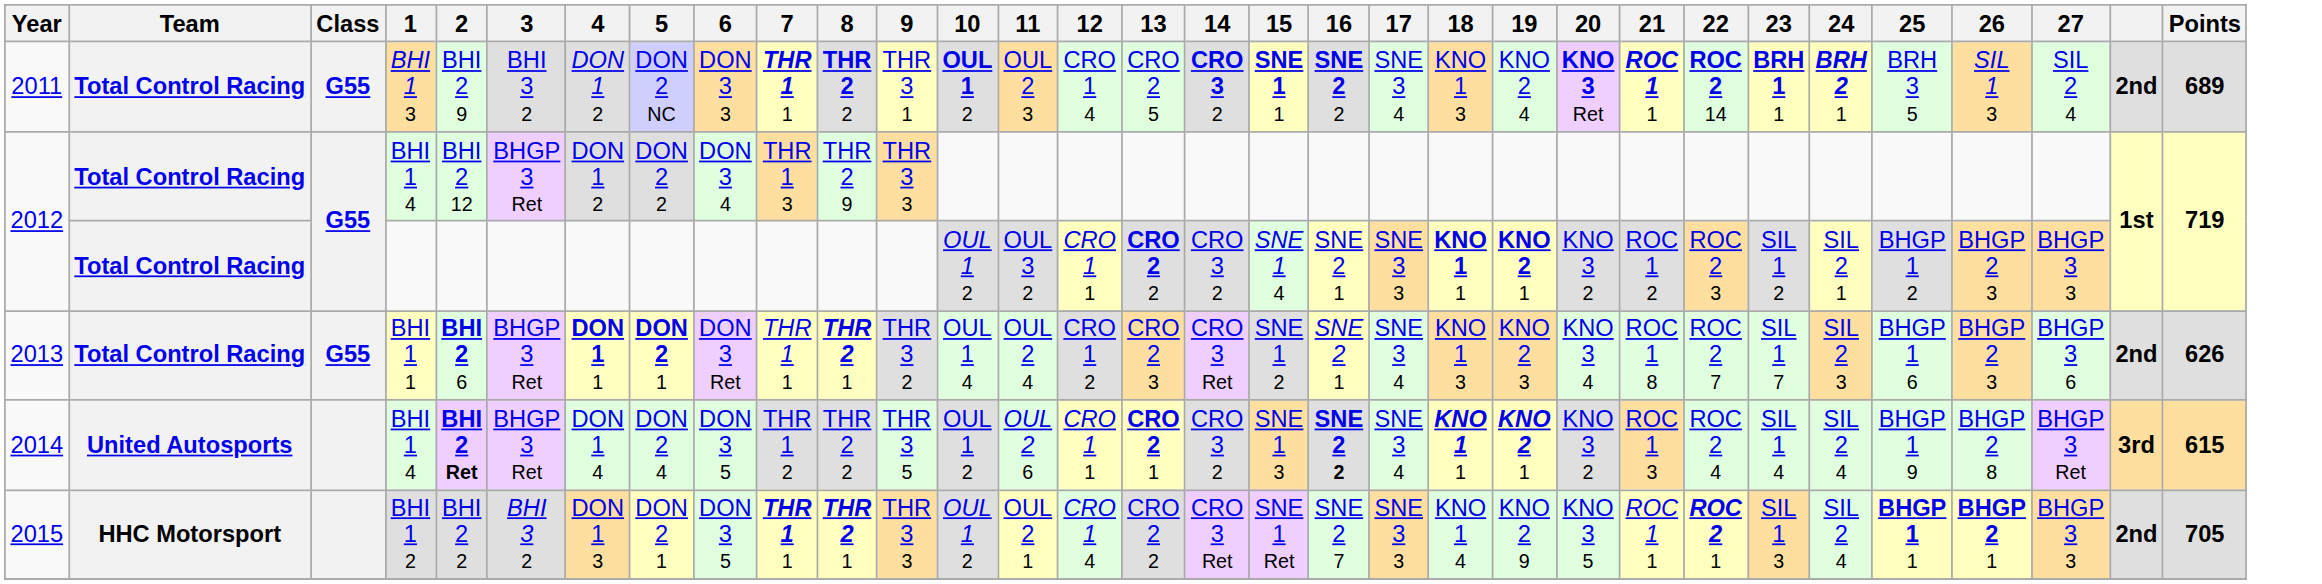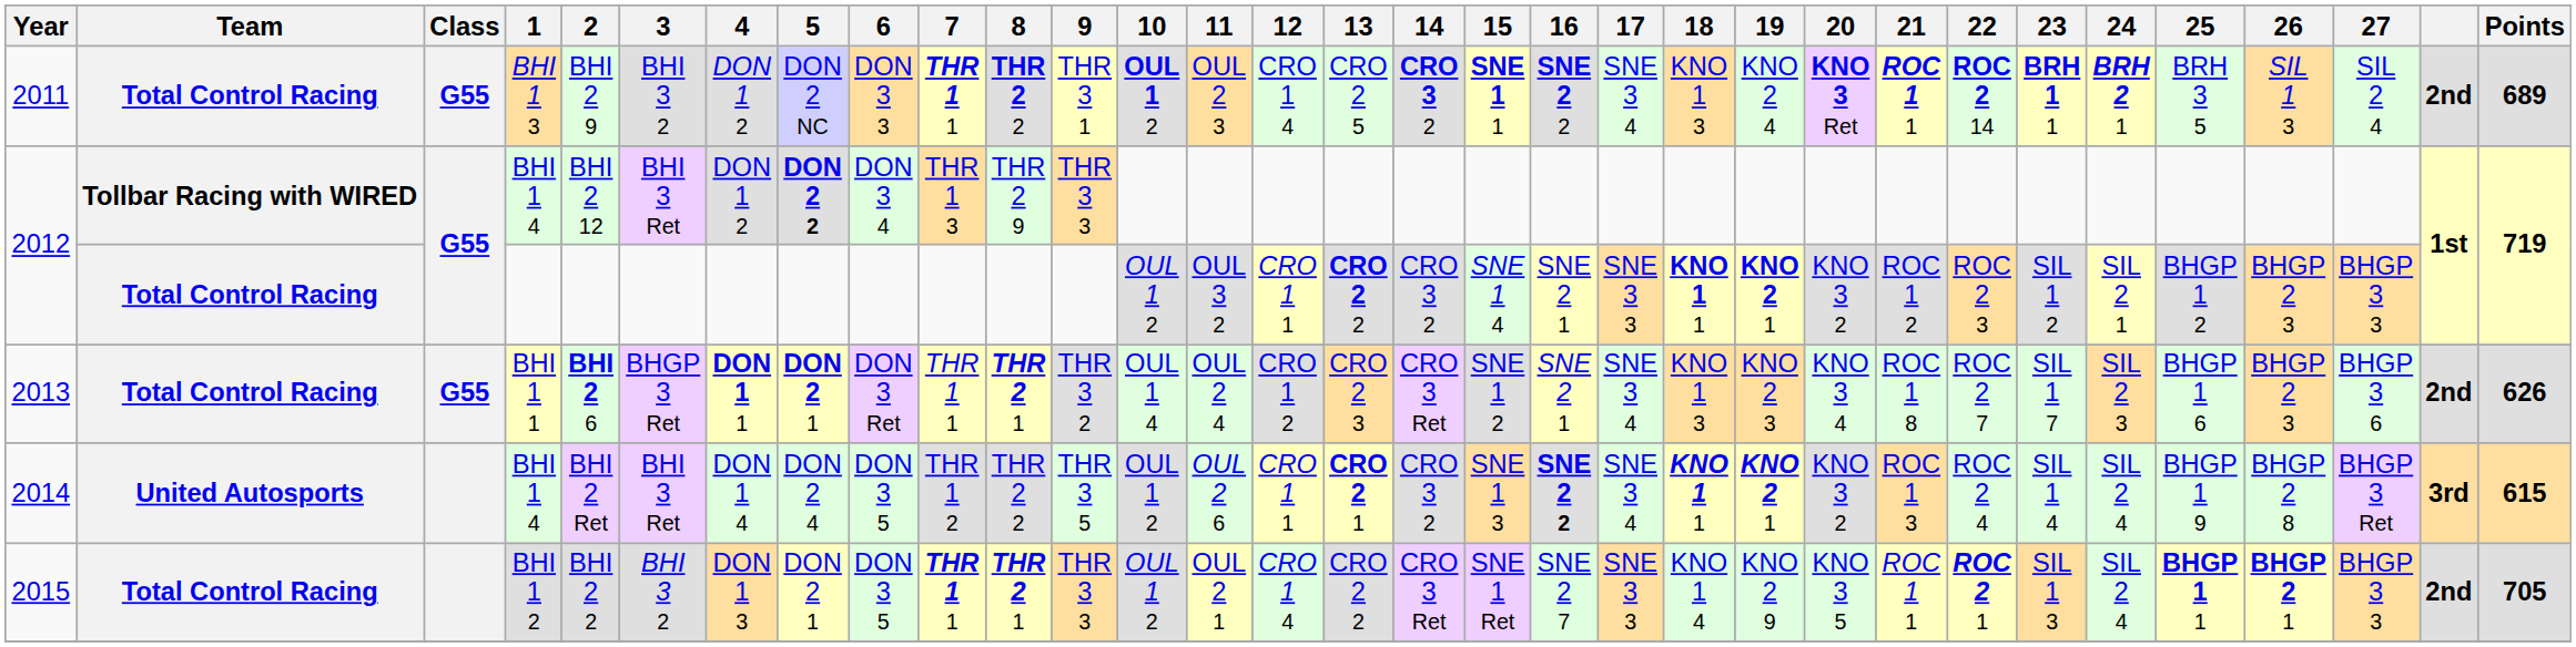 <table class="wikitable" style="text-align:center; font-size:85%">
 <tr>
 <th>Year</th>
 <th>Team</th>
 <th>Class</th>
 <th>1</th>
 <th>2</th>
 <th>3</th>
 <th>4</th>
 <th>5</th>
 <th>6</th>
 <th>7</th>
 <th>8</th>
 <th>9</th>
 <th>10</th>
 <th>11</th>
 <th>12</th>
 <th>13</th>
 <th>14</th>
 <th>15</th>
 <th>16</th>
 <th>17</th>
 <th>18</th>
 <th>19</th>
 <th>20</th>
 <th>21</th>
 <th>22</th>
 <th>23</th>
 <th>24</th>
 <th>25</th>
 <th>26</th>
 <th>27</th>
 <th></th>
 <th>Points</th>
 </tr>
 <tr>
 <td><a href='#'>2011</a></td>
 <th nowrap><a href='#'>Total Control Racing</a></th>
 <th><a href='#'>G55</a></th>
 <td style="background:#FFDF9F;"><em><a href='#'>BHI<br>1</a></em><br><small>3</small></td>
 <td style="background:#DFFFDF;"><a href='#'>BHI<br>2</a><br><small>9</small></td>
 <td style="background:#DFDFDF;"><a href='#'>BHI<br>3</a><br><small>2</small></td>
 <td style="background:#DFDFDF;"><em><a href='#'>DON<br>1</a></em><br><small>2</small></td>
 <td style="background:#CFCFFF;"><a href='#'>DON<br>2</a><br><small>NC</small></td>
 <td style="background:#FFDF9F;"><a href='#'>DON<br>3</a><br><small>3</small></td>
 <td style="background:#FFFFBF;"><strong><em><a href='#'>THR<br>1</a></em></strong><br><small>1</small></td>
 <td style="background:#DFDFDF;"><strong><a href='#'>THR<br>2</a></strong><br><small>2</small></td>
 <td style="background:#FFFFBF;"><a href='#'>THR<br>3</a><br><small>1</small></td>
 <td style="background:#DFDFDF;"><strong><a href='#'>OUL<br>1</a></strong><br><small>2</small></td>
 <td style="background:#FFDF9F;"><a href='#'>OUL<br>2</a><br><small>3</small></td>
 <td style="background:#DFFFDF;"><a href='#'>CRO<br>1</a><br><small>4</small></td>
 <td style="background:#DFFFDF;"><a href='#'>CRO<br>2</a><br><small>5</small></td>
 <td style="background:#DFDFDF;"><strong><a href='#'>CRO<br>3</a></strong><br><small>2</small></td>
 <td style="background:#FFFFBF;"><strong><a href='#'>SNE<br>1</a></strong><br><small>1</small></td>
 <td style="background:#DFDFDF;"><strong><a href='#'>SNE<br>2</a></strong><br><small>2</small></td>
 <td style="background:#DFFFDF;"><a href='#'>SNE<br>3</a><br><small>4</small></td>
 <td style="background:#FFDF9F;"><a href='#'>KNO<br>1</a><br><small>3</small></td>
 <td style="background:#DFFFDF;"><a href='#'>KNO<br>2</a><br><small>4</small></td>
 <td style="background:#EFCFFF;"><strong><a href='#'>KNO<br>3</a></strong><br><small>Ret</small></td>
 <td style="background:#FFFFBF;"><strong><em><a href='#'>ROC<br>1</a></em></strong><br><small>1</small></td>
 <td style="background:#DFFFDF;"><strong><a href='#'>ROC<br>2</a></strong><br><small>14</small></td>
 <td style="background:#FFFFBF;"><strong><a href='#'>BRH<br>1</a></strong><br><small>1</small></td>
 <td style="background:#FFFFBF;"><strong><em><a href='#'>BRH<br>2</a></em></strong><br><small>1</small></td>
 <td style="background:#DFFFDF;"><a href='#'>BRH<br>3</a><br><small>5</small></td>
 <td style="background:#FFDF9F;"><em><a href='#'>SIL<br>1</a></em><br><small>3</small></td>
 <td style="background:#DFFFDF;"><a href='#'>SIL<br>2</a><br><small>4</small></td>
 <th style="background:#DFDFDF;">2nd</th>
 <th style="background:#DFDFDF;">689</th>
 </tr>
 <tr>
 <td rowspan=2><a href='#'>2012</a></td>
-<th nowrap><a href='#'>Total Control Racing</a></th>
+<th nowrap>Tollbar Racing with WIRED</th>
 <th rowspan=2><a href='#'>G55</a></th>
 <td style="background:#DFFFDF;"><a href='#'>BHI<br>1</a><br><small>4</small></td>
 <td style="background:#DFFFDF;"><a href='#'>BHI<br>2</a><br><small>12</small></td>
-<td style="background:#EFCFFF;"><a href='#'>BHGP<br>3</a><br><small>Ret</small></td>
+<td style="background:#EFCFFF;"><a href='#'>BHI<br>3</a><br><small>Ret</small></td>
 <td style="background:#DFDFDF;"><a href='#'>DON<br>1</a><br><small>2</small></td>
-<td style="background:#DFDFDF;"><a href='#'>DON<br>2</a><br><small>2</small></td>
+<td style="background:#DFDFDF;"><strong><a href='#'>DON<br>2</a><br><small>2</small></strong></td>
 <td style="background:#DFFFDF;"><a href='#'>DON<br>3</a><br><small>4</small></td>
 <td style="background:#FFDF9F;"><a href='#'>THR<br>1</a><br><small>3</small></td>
 <td style="background:#DFFFDF;"><a href='#'>THR<br>2</a><br><small>9</small></td>
 <td style="background:#FFDF9F;"><a href='#'>THR<br>3</a><br><small>3</small></td>
 <td></td>
 <td></td>
 <td></td>
 <td></td>
 <td></td>
 <td></td>
 <td></td>
 <td></td>
 <td></td>
 <td></td>
 <td></td>
 <td></td>
 <td></td>
 <td></td>
 <td></td>
 <td></td>
 <td></td>
 <td></td>
 <th rowspan=2 style="background:#FFFFBF;">1st</th>
 <th rowspan=2 style="background:#FFFFBF;">719</th>
 </tr>
 <tr>
 <th nowrap><a href='#'>Total Control Racing</a></th>
 <td></td>
 <td></td>
 <td></td>
 <td></td>
 <td></td>
 <td></td>
 <td></td>
 <td></td>
 <td></td>
 <td style="background:#DFDFDF;"><em><a href='#'>OUL<br>1</a></em><br><small>2</small></td>
 <td style="background:#DFDFDF;"><a href='#'>OUL<br>3</a><br><small>2</small></td>
 <td style="background:#FFFFBF;"><em><a href='#'>CRO<br>1</a></em><br><small>1</small></td>
 <td style="background:#DFDFDF;"><strong><a href='#'>CRO<br>2</a></strong><br><small>2</small></td>
 <td style="background:#DFDFDF;"><a href='#'>CRO<br>3</a><br><small>2</small></td>
 <td style="background:#DFFFDF;"><em><a href='#'>SNE<br>1</a></em><br><small>4</small></td>
 <td style="background:#FFFFBF;"><a href='#'>SNE<br>2</a><br><small>1</small></td>
 <td style="background:#FFDF9F;"><a href='#'>SNE<br>3</a><br><small>3</small></td>
 <td style="background:#FFFFBF;"><strong><a href='#'>KNO<br>1</a></strong><br><small>1</small></td>
 <td style="background:#FFFFBF;"><strong><a href='#'>KNO<br>2</a></strong><br><small>1</small></td>
 <td style="background:#DFDFDF;"><a href='#'>KNO<br>3</a><br><small>2</small></td>
 <td style="background:#DFDFDF;"><a href='#'>ROC<br>1</a><br><small>2</small></td>
 <td style="background:#FFDF9F;"><a href='#'>ROC<br>2</a><br><small>3</small></td>
 <td style="background:#DFDFDF;"><a href='#'>SIL<br>1</a><br><small>2</small></td>
 <td style="background:#FFFFBF;"><a href='#'>SIL<br>2</a><br><small>1</small></td>
 <td style="background:#DFDFDF;"><a href='#'>BHGP<br>1</a><br><small>2</small></td>
 <td style="background:#FFDF9F;"><a href='#'>BHGP<br>2</a><br><small>3</small></td>
 <td style="background:#FFDF9F;"><a href='#'>BHGP<br>3</a><br><small>3</small></td>
 </tr>
 <tr>
 <td><a href='#'>2013</a></td>
 <th nowrap><a href='#'>Total Control Racing</a></th>
 <th><a href='#'>G55</a></th>
 <td style="background:#FFFFBF;"><a href='#'>BHI<br>1</a><br><small>1</small></td>
 <td style="background:#DFFFDF;"><strong><a href='#'>BHI<br>2</a></strong><br><small>6</small></td>
 <td style="background:#EFCFFF;"><a href='#'>BHGP<br>3</a><br><small>Ret</small></td>
 <td style="background:#FFFFBF;"><strong><a href='#'>DON<br>1</a></strong><br><small>1</small></td>
 <td style="background:#FFFFBF;"><strong><a href='#'>DON<br>2</a></strong><br><small>1</small></td>
 <td style="background:#EFCFFF;"><a href='#'>DON<br>3</a><br><small>Ret</small></td>
 <td style="background:#FFFFBF;"><em><a href='#'>THR<br>1</a></em><br><small>1</small></td>
 <td style="background:#FFFFBF;"><strong><em><a href='#'>THR<br>2</a></em></strong><br><small>1</small></td>
 <td style="background:#DFDFDF;"><a href='#'>THR<br>3</a><br><small>2</small></td>
 <td style="background:#DFFFDF;"><a href='#'>OUL<br>1</a><br><small>4</small></td>
 <td style="background:#DFFFDF;"><a href='#'>OUL<br>2</a><br><small>4</small></td>
 <td style="background:#DFDFDF;"><a href='#'>CRO<br>1</a><br><small>2</small></td>
 <td style="background:#FFDF9F;"><a href='#'>CRO<br>2</a><br><small>3</small></td>
 <td style="background:#EFCFFF;"><a href='#'>CRO<br>3</a><br><small>Ret</small></td>
 <td style="background:#DFDFDF;"><a href='#'>SNE<br>1</a><br><small>2</small></td>
 <td style="background:#FFFFBF;"><em><a href='#'>SNE<br>2</a></em><br><small>1</small></td>
 <td style="background:#DFFFDF;"><a href='#'>SNE<br>3</a><br><small>4</small></td>
 <td style="background:#FFDF9F;"><a href='#'>KNO<br>1</a><br><small>3</small></td>
 <td style="background:#FFDF9F;"><a href='#'>KNO<br>2</a><br><small>3</small></td>
 <td style="background:#DFFFDF;"><a href='#'>KNO<br>3</a><br><small>4</small></td>
 <td style="background:#DFFFDF;"><a href='#'>ROC<br>1</a><br><small>8</small></td>
 <td style="background:#DFFFDF;"><a href='#'>ROC<br>2</a><br><small>7</small></td>
 <td style="background:#DFFFDF;"><a href='#'>SIL<br>1</a><br><small>7</small></td>
 <td style="background:#FFDF9F;"><a href='#'>SIL<br>2</a><br><small>3</small></td>
 <td style="background:#DFFFDF;"><a href='#'>BHGP<br>1</a><br><small>6</small></td>
 <td style="background:#FFDF9F;"><a href='#'>BHGP<br>2</a><br><small>3</small></td>
 <td style="background:#DFFFDF;"><a href='#'>BHGP<br>3</a><br><small>6</small></td>
 <th style="background:#DFDFDF;">2nd</th>
 <th style="background:#DFDFDF;">626</th>
 </tr>
 <tr>
 <td><a href='#'>2014</a></td>
 <th nowrap><a href='#'>United Autosports</a></th>
 <th></th>
 <td style="background:#DFFFDF;"><a href='#'>BHI<br>1</a><br><small>4</small></td>
-<td style="background:#EFCFFF;"><strong><a href='#'>BHI<br>2</a><br><small>Ret</small></strong></td>
-<td style="background:#EFCFFF;"><a href='#'>BHGP<br>3</a><br><small>Ret</small></td>
+<td style="background:#EFCFFF;"><a href='#'>BHI<br>2</a><br><small>Ret</small></td>
+<td style="background:#EFCFFF;"><a href='#'>BHI<br>3</a><br><small>Ret</small></td>
 <td style="background:#DFFFDF;"><a href='#'>DON<br>1</a><br><small>4</small></td>
 <td style="background:#DFFFDF;"><a href='#'>DON<br>2</a><br><small>4</small></td>
 <td style="background:#DFFFDF;"><a href='#'>DON<br>3</a><br><small>5</small></td>
 <td style="background:#DFDFDF;"><a href='#'>THR<br>1</a><br><small>2</small></td>
 <td style="background:#DFDFDF;"><a href='#'>THR<br>2</a><br><small>2</small></td>
 <td style="background:#DFFFDF;"><a href='#'>THR<br>3</a><br><small>5</small></td>
 <td style="background:#DFDFDF;"><a href='#'>OUL<br>1</a><br><small>2</small></td>
 <td style="background:#DFFFDF;"><em><a href='#'>OUL<br>2</a></em><br><small>6</small></td>
 <td style="background:#FFFFBF;"><em><a href='#'>CRO<br>1</a></em><br><small>1</small></td>
 <td style="background:#FFFFBF;"><strong><a href='#'>CRO<br>2</a></strong><br><small>1</small></td>
 <td style="background:#DFDFDF;"><a href='#'>CRO<br>3</a><br><small>2</small></td>
 <td style="background:#FFDF9F;"><a href='#'>SNE<br>1</a><br><small>3</small></td>
 <td style="background:#DFDFDF;"><strong><a href='#'>SNE<br>2</a><br><small>2</small></strong></td>
 <td style="background:#DFFFDF;"><a href='#'>SNE<br>3</a><br><small>4</small></td>
 <td style="background:#FFFFBF;"><strong><em><a href='#'>KNO<br>1</a></em></strong><br><small>1</small></td>
 <td style="background:#FFFFBF;"><strong><em><a href='#'>KNO<br>2</a></em></strong><br><small>1</small></td>
 <td style="background:#DFDFDF;"><a href='#'>KNO<br>3</a><br><small>2</small></td>
 <td style="background:#FFDF9F;"><a href='#'>ROC<br>1</a><br><small>3</small></td>
 <td style="background:#DFFFDF;"><a href='#'>ROC<br>2</a><br><small>4</small></td>
 <td style="background:#DFFFDF;"><a href='#'>SIL<br>1</a><br><small>4</small></td>
 <td style="background:#DFFFDF;"><a href='#'>SIL<br>2</a><br><small>4</small></td>
 <td style="background:#DFFFDF;"><a href='#'>BHGP<br>1</a><br><small>9</small></td>
 <td style="background:#DFFFDF;"><a href='#'>BHGP<br>2</a><br><small>8</small></td>
 <td style="background:#EFCFFF;"><a href='#'>BHGP<br>3</a><br><small>Ret</small></td>
 <th style="background:#FFDF9F;">3rd</th>
 <th style="background:#FFDF9F;">615</th>
 </tr>
 <tr>
 <td><a href='#'>2015</a></td>
-<th nowrap>HHC Motorsport</th>
+<th nowrap><a href='#'>Total Control Racing</a></th>
 <th></th>
 <td style="background:#DFDFDF;"><a href='#'>BHI<br>1</a><br><small>2</small></td>
 <td style="background:#DFDFDF;"><a href='#'>BHI<br>2</a><br><small>2</small></td>
 <td style="background:#DFDFDF;"><em><a href='#'>BHI<br>3</a></em><br><small>2</small></td>
 <td style="background:#FFDF9F;"><a href='#'>DON<br>1</a><br><small>3</small></td>
 <td style="background:#FFFFBF;"><a href='#'>DON<br>2</a><br><small>1</small></td>
 <td style="background:#DFFFDF;"><a href='#'>DON<br>3</a><br><small>5</small></td>
 <td style="background:#FFFFBF;"><strong><em><a href='#'>THR<br>1</a></em></strong><br><small>1</small></td>
 <td style="background:#FFFFBF;"><strong><em><a href='#'>THR<br>2</a></em></strong><br><small>1</small></td>
 <td style="background:#FFDF9F;"><a href='#'>THR<br>3</a><br><small>3</small></td>
 <td style="background:#DFDFDF;"><em><a href='#'>OUL<br>1</a></em><br><small>2</small></td>
 <td style="background:#FFFFBF;"><a href='#'>OUL<br>2</a><br><small>1</small></td>
 <td style="background:#DFFFDF;"><em><a href='#'>CRO<br>1</a></em><br><small>4</small></td>
 <td style="background:#DFDFDF;"><a href='#'>CRO<br>2</a><br><small>2</small></td>
 <td style="background:#EFCFFF;"><a href='#'>CRO<br>3</a><br><small>Ret</small></td>
 <td style="background:#EFCFFF;"><a href='#'>SNE<br>1</a><br><small>Ret</small></td>
 <td style="background:#DFFFDF;"><a href='#'>SNE<br>2</a><br><small>7</small></td>
 <td style="background:#FFDF9F;"><a href='#'>SNE<br>3</a><br><small>3</small></td>
 <td style="background:#DFFFDF;"><a href='#'>KNO<br>1</a><br><small>4</small></td>
 <td style="background:#DFFFDF;"><a href='#'>KNO<br>2</a><br><small>9</small></td>
 <td style="background:#DFFFDF;"><a href='#'>KNO<br>3</a><br><small>5</small></td>
 <td style="background:#FFFFBF;"><em><a href='#'>ROC<br>1</a></em><br><small>1</small></td>
 <td style="background:#FFFFBF;"><strong><em><a href='#'>ROC<br>2</a></em></strong><br><small>1</small></td>
 <td style="background:#FFDF9F;"><a href='#'>SIL<br>1</a><br><small>3</small></td>
 <td style="background:#DFFFDF;"><a href='#'>SIL<br>2</a><br><small>4</small></td>
 <td style="background:#FFFFBF;"><strong><a href='#'>BHGP<br>1</a></strong><br><small>1</small></td>
 <td style="background:#FFFFBF;"><strong><a href='#'>BHGP<br>2</a></strong><br><small>1</small></td>
 <td style="background:#FFDF9F;"><a href='#'>BHGP<br>3</a><br><small>3</small></td>
 <th style="background:#DFDFDF;">2nd</th>
 <th style="background:#DFDFDF;">705</th>
 </tr>
 <tr>
 </tr>
 </table>
